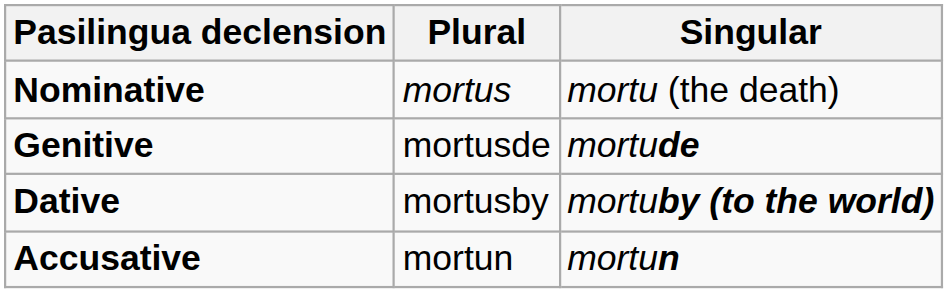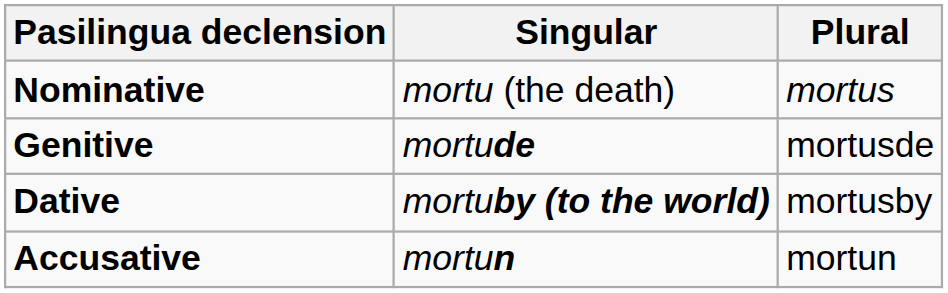 <table class="wikitable">
 <tr>
 <th>Pasilingua declension</th>
+<th>Singular</th>
 <th>Plural</th>
-<th>Singular</th>
 </tr>
 <tr>
 <td><strong>Nominative</strong></td>
+<td><em>mortu</em> (the death)</td>
 <td><em>mortus</em></td>
-<td><em>mortu</em> (the death)</td>
 </tr>
 <tr>
 <td><strong>Genitive</strong></td>
+<td><em>mortu<strong>de<strong><em></td>
 <td></em>mortus</strong>de</em></strong></td>
-<td><em>mortu<strong>de<strong><em></td>
 </tr>
 <tr>
 <td><strong>Dative</strong></td>
+<td><em>mortu<strong>by<strong><em> (to the world)</td>
 <td></em>mortus</strong>by</em></strong></td>
-<td><em>mortu<strong>by<strong><em> (to the world)</td>
 </tr>
 <tr>
 <td><strong>Accusative</strong></td>
+<td><em>mortu<strong>n<strong><em></td>
 <td></em>mortu</strong>n</em></strong></td>
-<td><em>mortu<strong>n<strong><em></td>
 </tr>
 </table>
